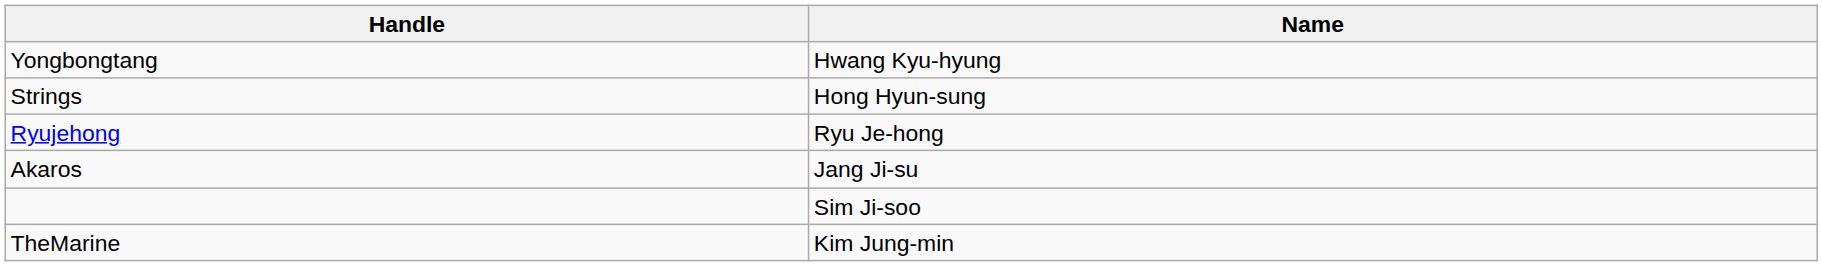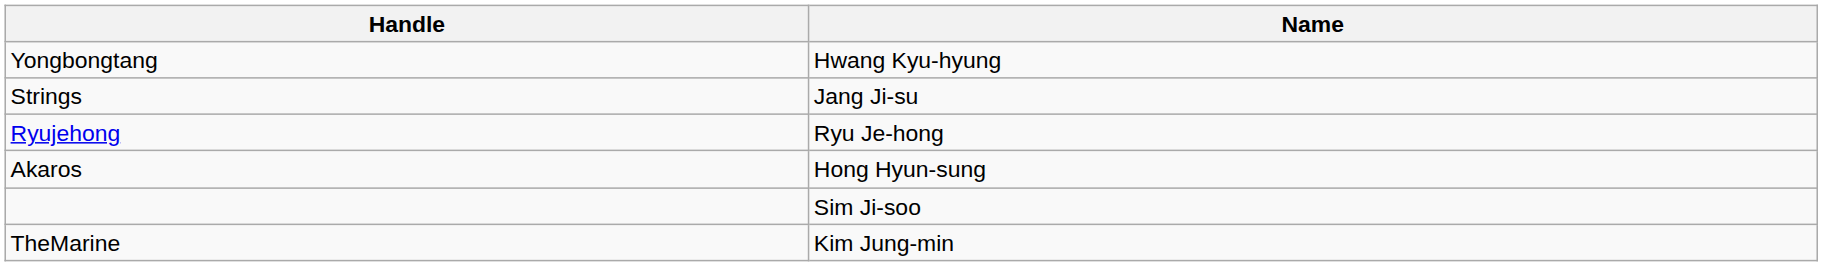 <table class="wikitable" style="width:95%; font-size:95%; float:right">
 <tr>
 <th scope="col">Handle</th>
 <th scope="col">Name</th>
 </tr>
 <tr>
 <td>Yongbongtang</td>
 <td>Hwang Kyu-hyung</td>
 </tr>
 <tr>
 <td>Strings</td>
-<td>Hong Hyun-sung</td>
+<td>Jang Ji-su</td>
 </tr>
 <tr>
 <td><a href='#'>Ryujehong</a></td>
 <td>Ryu Je-hong</td>
 </tr>
 <tr>
 <td>Akaros</td>
-<td>Jang Ji-su</td>
+<td>Hong Hyun-sung</td>
 </tr>
 <tr>
 <td></td>
 <td>Sim Ji-soo</td>
 </tr>
 <tr>
 <td>TheMarine</td>
 <td>Kim Jung-min</td>
 </tr>
 </table>
